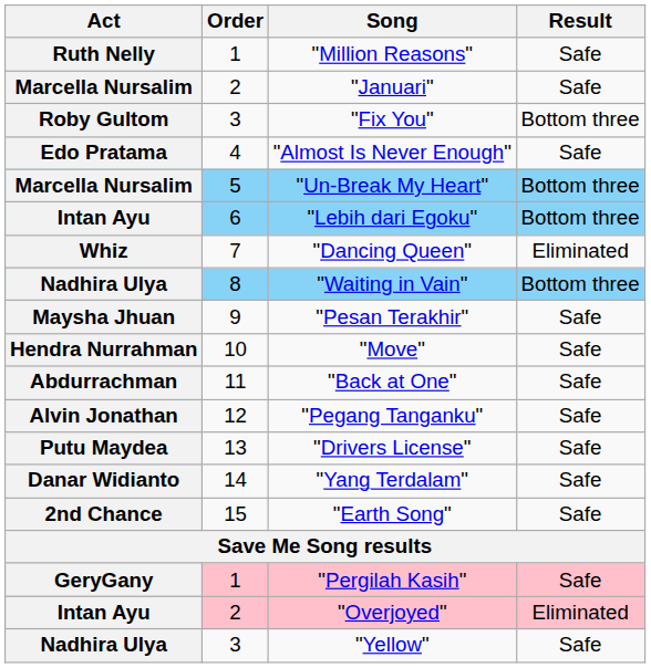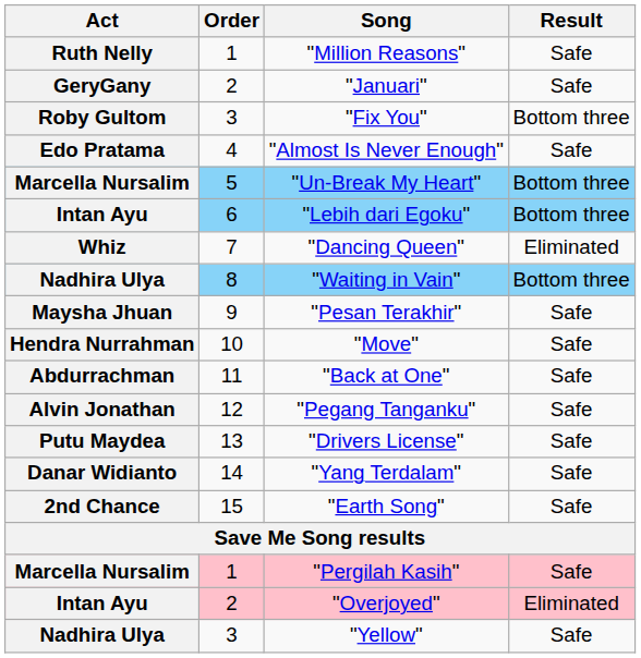 <table class="wikitable plainrowheaders" style="text-align:center;">
 <tr>
 <th scope="col">Act</th>
 <th scope="col">Order</th>
 <th scope="col">Song</th>
 <th scope="col">Result</th>
 </tr>
 <tr>
 <th scope="row">Ruth Nelly</th>
 <td>1</td>
 <td>"<a href='#'>Million Reasons</a>"</td>
 <td>Safe</td>
 </tr>
 <tr>
-<th scope="row">Marcella Nursalim</th>
+<th scope="row">GeryGany</th>
 <td>2</td>
 <td>"<a href='#'>Januari</a>"</td>
 <td>Safe</td>
 </tr>
 <tr>
 <th scope="row">Roby Gultom</th>
 <td>3</td>
 <td>"<a href='#'>Fix You</a>"</td>
 <td>Bottom three</td>
 </tr>
 <tr>
 <th scope="row">Edo Pratama</th>
 <td>4</td>
 <td>"<a href='#'>Almost Is Never Enough</a>"</td>
 <td>Safe</td>
 </tr>
 <tr style="background:#87D3F8;">
 <th scope="row">Marcella Nursalim</th>
 <td>5</td>
 <td>"<a href='#'>Un-Break My Heart</a>"</td>
 <td>Bottom three</td>
 </tr>
 <tr style="background:#87D3F8;">
 <th scope="row">Intan Ayu</th>
 <td>6</td>
 <td>"<a href='#'>Lebih dari Egoku</a>"</td>
 <td>Bottom three</td>
 </tr>
 <tr>
 <th scope="row">Whiz</th>
 <td>7</td>
 <td>"<a href='#'>Dancing Queen</a>"</td>
 <td>Eliminated</td>
 </tr>
 <tr style="background:#87D3F8;">
 <th scope="row">Nadhira Ulya</th>
 <td>8</td>
 <td>"<a href='#'>Waiting in Vain</a>"</td>
 <td>Bottom three</td>
 </tr>
 <tr>
 <th scope="row">Maysha Jhuan</th>
 <td>9</td>
 <td>"<a href='#'>Pesan Terakhir</a>"</td>
 <td>Safe</td>
 </tr>
 <tr>
 <th scope="row">Hendra Nurrahman</th>
 <td>10</td>
 <td>"<a href='#'>Move</a>"</td>
 <td>Safe</td>
 </tr>
 <tr>
 <th scope="row">Abdurrachman</th>
 <td>11</td>
 <td>"<a href='#'>Back at One</a>"</td>
 <td>Safe</td>
 </tr>
 <tr>
 <th scope="row">Alvin Jonathan</th>
 <td>12</td>
 <td>"<a href='#'>Pegang Tanganku</a>"</td>
 <td>Safe</td>
 </tr>
 <tr>
 <th scope="row">Putu Maydea</th>
 <td>13</td>
 <td>"<a href='#'>Drivers License</a>"</td>
 <td>Safe</td>
 </tr>
 <tr>
 <th scope="row">Danar Widianto</th>
 <td>14</td>
 <td>"<a href='#'>Yang Terdalam</a>"</td>
 <td>Safe</td>
 </tr>
 <tr>
 <th scope="row">2nd Chance</th>
 <td>15</td>
 <td>"<a href='#'>Earth Song</a>"</td>
 <td>Safe</td>
 </tr>
 <tr>
 <th colspan="4">Save Me Song results</th>
 </tr>
 <tr style="background:pink;">
-<th scope="row">GeryGany</th>
+<th scope="row">Marcella Nursalim</th>
 <td>1</td>
 <td>"<a href='#'>Pergilah Kasih</a>"</td>
 <td>Safe</td>
 </tr>
 <tr style="background:pink;">
 <th scope="row">Intan Ayu</th>
 <td>2</td>
 <td>"<a href='#'>Overjoyed</a>"</td>
 <td>Eliminated</td>
 </tr>
 <tr>
 <th scope="row">Nadhira Ulya</th>
 <td>3</td>
 <td>"<a href='#'>Yellow</a>"</td>
 <td>Safe</td>
 </tr>
 </table>
